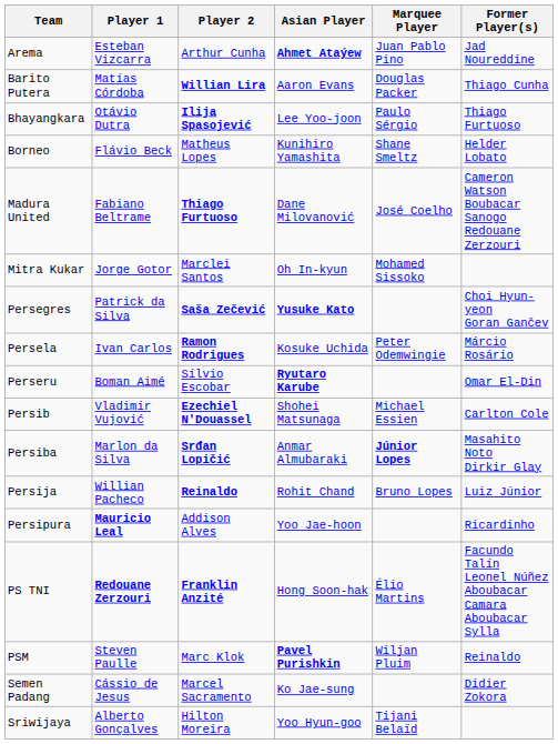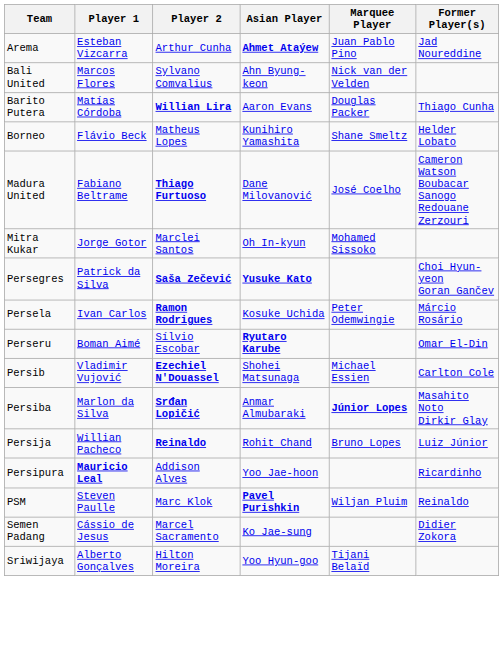 <table class="wikitable">
 <tr>
 <th>Team</th>
 <th>Player 1</th>
 <th>Player 2</th>
 <th>Asian Player</th>
 <th>Marquee Player</th>
 <th>Former Player(s)</th>
 </tr>
 <tr>
 <td class="nowrap">Arema</td>
 <td> <a href='#'>Esteban Vizcarra</a></td>
 <td> <a href='#'>Arthur Cunha</a></td>
 <td> <strong><a href='#'>Ahmet Ataýew</a></strong></td>
 <td> <a href='#'>Juan Pablo Pino</a></td>
 <td> <a href='#'>Jad Noureddine</a></td>
 </tr>
 <tr>
+<td class="nowrap">Bali United</td>
+<td> <a href='#'>Marcos Flores</a></td>
+<td> <a href='#'>Sylvano Comvalius</a></td>
+<td> <a href='#'>Ahn Byung-keon</a></td>
+<td> <a href='#'>Nick van der Velden</a></td>
+<td></td>
+</tr>
+<tr>
 <td class="nowrap">Barito Putera</td>
 <td> <a href='#'>Matías Córdoba</a></td>
 <td> <strong><a href='#'>Willian Lira</a></strong></td>
 <td> <a href='#'>Aaron Evans</a></td>
 <td> <a href='#'>Douglas Packer</a></td>
 <td> <a href='#'>Thiago Cunha</a></td>
-</tr>
-<tr>
-<td class="nowrap">Bhayangkara</td>
-<td> <a href='#'>Otávio Dutra</a></td>
-<td> <strong><a href='#'>Ilija Spasojević</a></strong></td>
-<td> <a href='#'>Lee Yoo-joon</a></td>
-<td> <a href='#'>Paulo Sérgio</a></td>
-<td> <a href='#'>Thiago Furtuoso</a></td>
 </tr>
 <tr>
 <td class="nowrap">Borneo</td>
 <td> <a href='#'>Flávio Beck</a></td>
 <td> <a href='#'>Matheus Lopes</a></td>
 <td> <a href='#'>Kunihiro Yamashita</a></td>
 <td> <a href='#'>Shane Smeltz</a></td>
 <td> <a href='#'>Helder Lobato</a></td>
 </tr>
 <tr>
 <td class="nowrap">Madura United</td>
 <td> <a href='#'>Fabiano Beltrame</a></td>
 <td> <strong><a href='#'>Thiago Furtuoso</a></strong></td>
 <td> <a href='#'>Dane Milovanović</a></td>
 <td> <a href='#'>José Coelho</a></td>
 <td> <a href='#'>Cameron Watson</a><br> <a href='#'>Boubacar Sanogo</a><br> <a href='#'>Redouane Zerzouri</a></td>
 </tr>
 <tr>
 <td class="nowrap">Mitra Kukar</td>
 <td> <a href='#'>Jorge Gotor</a></td>
 <td> <a href='#'>Marclei Santos</a></td>
 <td> <a href='#'>Oh In-kyun</a></td>
 <td> <a href='#'>Mohamed Sissoko</a></td>
 <td></td>
 </tr>
 <tr>
 <td class="nowrap">Persegres</td>
 <td> <a href='#'>Patrick da Silva</a></td>
 <td> <strong><a href='#'>Saša Zečević</a></strong></td>
 <td> <strong><a href='#'>Yusuke Kato</a></strong></td>
 <td></td>
 <td> <a href='#'>Choi Hyun-yeon</a><br> <a href='#'>Goran Gančev</a></td>
 </tr>
 <tr>
 <td class="nowrap">Persela</td>
 <td> <a href='#'>Ivan Carlos</a></td>
 <td> <strong><a href='#'>Ramon Rodrigues</a></strong></td>
 <td> <a href='#'>Kosuke Uchida</a></td>
 <td> <a href='#'>Peter Odemwingie</a></td>
 <td> <a href='#'>Márcio Rosário</a></td>
 </tr>
 <tr>
 <td class="nowrap">Perseru</td>
 <td> <a href='#'>Boman Aimé</a></td>
 <td> <a href='#'>Sílvio Escobar</a></td>
 <td> <strong><a href='#'>Ryutaro Karube</a></strong></td>
 <td></td>
 <td> <a href='#'>Omar El-Din</a></td>
 </tr>
 <tr>
 <td class="nowrap">Persib</td>
 <td> <a href='#'>Vladimir Vujović</a></td>
 <td> <strong><a href='#'>Ezechiel N'Douassel</a></strong></td>
 <td> <a href='#'>Shohei Matsunaga</a></td>
 <td> <a href='#'>Michael Essien</a></td>
 <td> <a href='#'>Carlton Cole</a></td>
 </tr>
 <tr>
 <td class="nowrap">Persiba</td>
 <td> <a href='#'>Marlon da Silva</a></td>
 <td> <strong><a href='#'>Srđan Lopičić</a></strong></td>
 <td> <a href='#'>Anmar Almubaraki</a></td>
 <td> <strong><a href='#'>Júnior Lopes</a></strong></td>
 <td> <a href='#'>Masahito Noto</a><br> <a href='#'>Dirkir Glay</a></td>
 </tr>
 <tr>
 <td class="nowrap">Persija</td>
 <td> <a href='#'>Willian Pacheco</a></td>
 <td> <strong><a href='#'>Reinaldo</a></strong></td>
 <td> <a href='#'>Rohit Chand</a></td>
 <td> <a href='#'>Bruno Lopes</a></td>
 <td> <a href='#'>Luiz Júnior</a></td>
 </tr>
 <tr>
 <td class="nowrap">Persipura</td>
 <td> <strong><a href='#'>Mauricio Leal</a></strong></td>
 <td> <a href='#'>Addison Alves</a></td>
 <td> <a href='#'>Yoo Jae-hoon</a></td>
 <td></td>
 <td> <a href='#'>Ricardinho</a></td>
 </tr>
 <tr>
-<td class="nowrap">PS TNI</td>
-<td> <strong><a href='#'>Redouane Zerzouri</a></strong></td>
-<td> <strong><a href='#'>Franklin Anzité</a></strong></td>
-<td> <a href='#'>Hong Soon-hak</a></td>
-<td> <a href='#'>Élio Martins</a></td>
-<td> <a href='#'>Facundo Talín</a><br> <a href='#'>Leonel Núñez</a><br> <a href='#'>Aboubacar Camara</a><br> <a href='#'>Aboubacar Sylla</a></td>
-</tr>
-<tr>
 <td class="nowrap">PSM</td>
 <td> <a href='#'>Steven Paulle</a></td>
 <td> <a href='#'>Marc Klok</a></td>
 <td> <strong><a href='#'>Pavel Purishkin</a></strong></td>
 <td> <a href='#'>Wiljan Pluim</a></td>
 <td> <a href='#'>Reinaldo</a></td>
 </tr>
 <tr>
 <td class="nowrap">Semen Padang</td>
 <td> <a href='#'>Cássio de Jesus</a></td>
 <td> <a href='#'>Marcel Sacramento</a></td>
 <td> <a href='#'>Ko Jae-sung</a></td>
 <td></td>
 <td> <a href='#'>Didier Zokora</a></td>
 </tr>
 <tr>
 <td class="nowrap">Sriwijaya</td>
 <td> <a href='#'>Alberto Gonçalves</a></td>
 <td> <a href='#'>Hilton Moreira</a></td>
 <td> <a href='#'>Yoo Hyun-goo</a></td>
 <td> <a href='#'>Tijani Belaïd</a></td>
 <td></td>
 </tr>
 </table>
